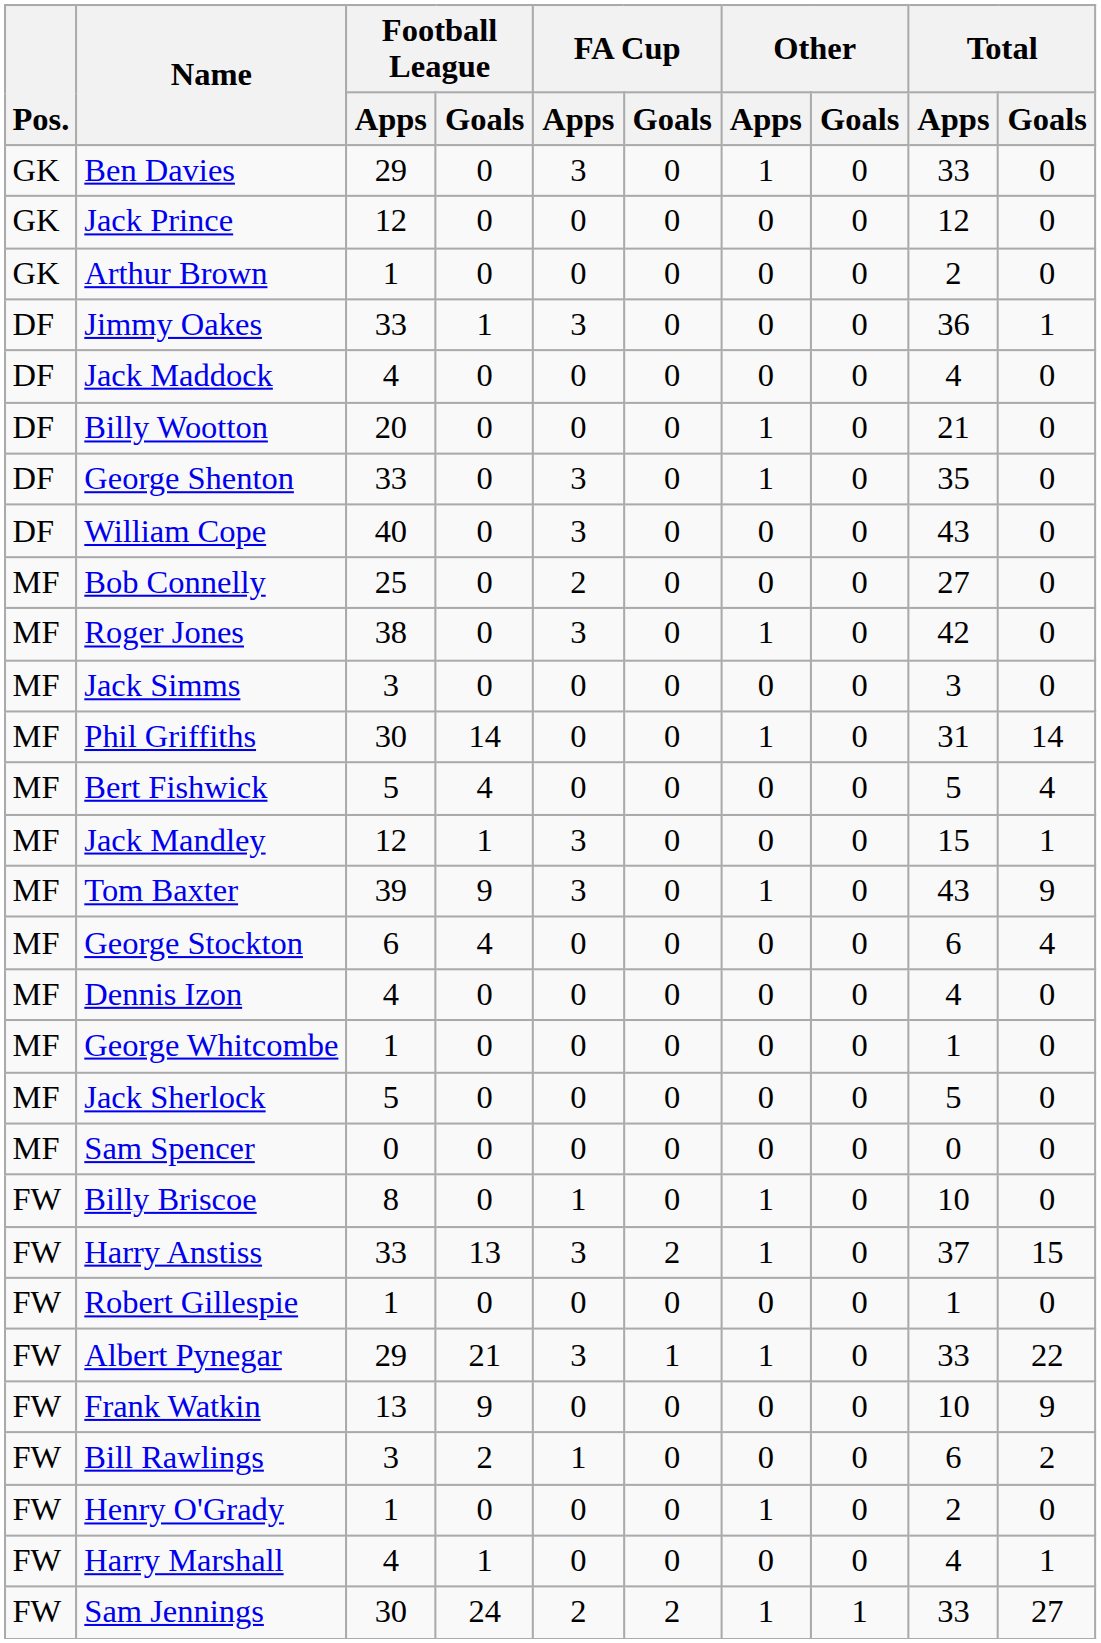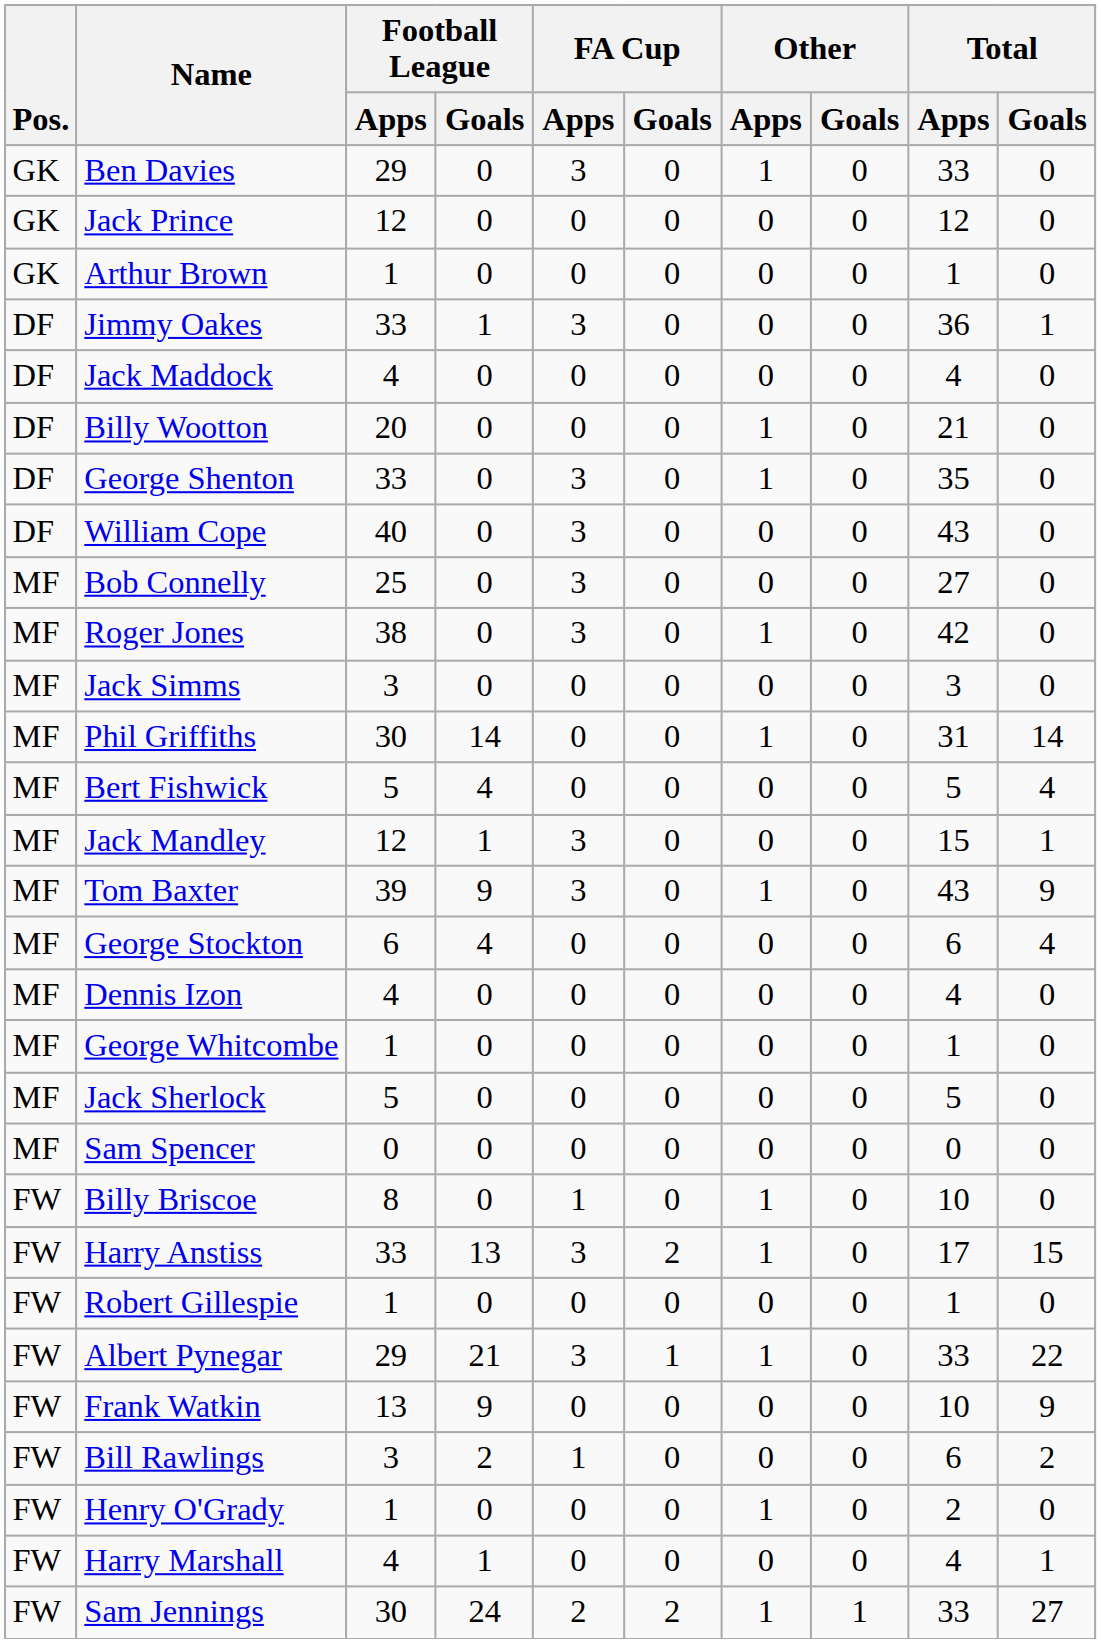 <table class="wikitable" style="text-align:center">
 <tr>
 <th rowspan="2" valign="bottom">Pos.</th>
 <th rowspan="2">Name</th>
 <th colspan="2" width="85">Football League</th>
 <th colspan="2" width="85">FA Cup</th>
 <th colspan="2" width="85">Other</th>
 <th colspan="2" width="85">Total</th>
 </tr>
 <tr>
 <th>Apps</th>
 <th>Goals</th>
 <th>Apps</th>
 <th>Goals</th>
 <th>Apps</th>
 <th>Goals</th>
 <th>Apps</th>
 <th>Goals</th>
 </tr>
 <tr>
 <td align="left">GK</td>
 <td align="left"> <a href='#'>Ben Davies</a></td>
 <td>29</td>
 <td>0</td>
 <td>3</td>
 <td>0</td>
 <td>1</td>
 <td>0</td>
 <td>33</td>
 <td>0</td>
 </tr>
 <tr>
 <td align="left">GK</td>
 <td align="left"> <a href='#'>Jack Prince</a></td>
 <td>12</td>
 <td>0</td>
 <td>0</td>
 <td>0</td>
 <td>0</td>
 <td>0</td>
 <td>12</td>
 <td>0</td>
 </tr>
 <tr>
 <td align="left">GK</td>
 <td align="left"> <a href='#'>Arthur Brown</a></td>
 <td>1</td>
 <td>0</td>
 <td>0</td>
 <td>0</td>
 <td>0</td>
 <td>0</td>
-<td>2</td>
+<td>1</td>
 <td>0</td>
 </tr>
 <tr>
 <td align="left">DF</td>
 <td align="left"> <a href='#'>Jimmy Oakes</a></td>
 <td>33</td>
 <td>1</td>
 <td>3</td>
 <td>0</td>
 <td>0</td>
 <td>0</td>
 <td>36</td>
 <td>1</td>
 </tr>
 <tr>
 <td align="left">DF</td>
 <td align="left"> <a href='#'>Jack Maddock</a></td>
 <td>4</td>
 <td>0</td>
 <td>0</td>
 <td>0</td>
 <td>0</td>
 <td>0</td>
 <td>4</td>
 <td>0</td>
 </tr>
 <tr>
 <td align="left">DF</td>
 <td align="left"> <a href='#'>Billy Wootton</a></td>
 <td>20</td>
 <td>0</td>
 <td>0</td>
 <td>0</td>
 <td>1</td>
 <td>0</td>
 <td>21</td>
 <td>0</td>
 </tr>
 <tr>
 <td align="left">DF</td>
 <td align="left"> <a href='#'>George Shenton</a></td>
 <td>33</td>
 <td>0</td>
 <td>3</td>
 <td>0</td>
 <td>1</td>
 <td>0</td>
 <td>35</td>
 <td>0</td>
 </tr>
 <tr>
 <td align="left">DF</td>
 <td align="left"> <a href='#'>William Cope</a></td>
 <td>40</td>
 <td>0</td>
 <td>3</td>
 <td>0</td>
 <td>0</td>
 <td>0</td>
 <td>43</td>
 <td>0</td>
 </tr>
 <tr>
 <td align="left">MF</td>
 <td align="left"> <a href='#'>Bob Connelly</a></td>
 <td>25</td>
 <td>0</td>
-<td>2</td>
+<td>3</td>
 <td>0</td>
 <td>0</td>
 <td>0</td>
 <td>27</td>
 <td>0</td>
 </tr>
 <tr>
 <td align="left">MF</td>
 <td align="left"> <a href='#'>Roger Jones</a></td>
 <td>38</td>
 <td>0</td>
 <td>3</td>
 <td>0</td>
 <td>1</td>
 <td>0</td>
 <td>42</td>
 <td>0</td>
 </tr>
 <tr>
 <td align="left">MF</td>
 <td align="left"> <a href='#'>Jack Simms</a></td>
 <td>3</td>
 <td>0</td>
 <td>0</td>
 <td>0</td>
 <td>0</td>
 <td>0</td>
 <td>3</td>
 <td>0</td>
 </tr>
 <tr>
 <td align="left">MF</td>
 <td align="left"> <a href='#'>Phil Griffiths</a></td>
 <td>30</td>
 <td>14</td>
 <td>0</td>
 <td>0</td>
 <td>1</td>
 <td>0</td>
 <td>31</td>
 <td>14</td>
 </tr>
 <tr>
 <td align="left">MF</td>
 <td align="left"> <a href='#'>Bert Fishwick</a></td>
 <td>5</td>
 <td>4</td>
 <td>0</td>
 <td>0</td>
 <td>0</td>
 <td>0</td>
 <td>5</td>
 <td>4</td>
 </tr>
 <tr>
 <td align="left">MF</td>
 <td align="left"> <a href='#'>Jack Mandley</a></td>
 <td>12</td>
 <td>1</td>
 <td>3</td>
 <td>0</td>
 <td>0</td>
 <td>0</td>
 <td>15</td>
 <td>1</td>
 </tr>
 <tr>
 <td align="left">MF</td>
 <td align="left"> <a href='#'>Tom Baxter</a></td>
 <td>39</td>
 <td>9</td>
 <td>3</td>
 <td>0</td>
 <td>1</td>
 <td>0</td>
 <td>43</td>
 <td>9</td>
 </tr>
 <tr>
 <td align="left">MF</td>
 <td align="left"> <a href='#'>George Stockton</a></td>
 <td>6</td>
 <td>4</td>
 <td>0</td>
 <td>0</td>
 <td>0</td>
 <td>0</td>
 <td>6</td>
 <td>4</td>
 </tr>
 <tr>
 <td align="left">MF</td>
 <td align="left"> <a href='#'>Dennis Izon</a></td>
 <td>4</td>
 <td>0</td>
 <td>0</td>
 <td>0</td>
 <td>0</td>
 <td>0</td>
 <td>4</td>
 <td>0</td>
 </tr>
 <tr>
 <td align="left">MF</td>
 <td align="left"> <a href='#'>George Whitcombe</a></td>
 <td>1</td>
 <td>0</td>
 <td>0</td>
 <td>0</td>
 <td>0</td>
 <td>0</td>
 <td>1</td>
 <td>0</td>
 </tr>
 <tr>
 <td align="left">MF</td>
 <td align="left"> <a href='#'>Jack Sherlock</a></td>
 <td>5</td>
 <td>0</td>
 <td>0</td>
 <td>0</td>
 <td>0</td>
 <td>0</td>
 <td>5</td>
 <td>0</td>
 </tr>
 <tr>
 <td align="left">MF</td>
 <td align="left"> <a href='#'>Sam Spencer</a></td>
 <td>0</td>
 <td>0</td>
 <td>0</td>
 <td>0</td>
 <td>0</td>
 <td>0</td>
 <td>0</td>
 <td>0</td>
 </tr>
 <tr>
 <td align="left">FW</td>
 <td align="left"> <a href='#'>Billy Briscoe</a></td>
 <td>8</td>
 <td>0</td>
 <td>1</td>
 <td>0</td>
 <td>1</td>
 <td>0</td>
 <td>10</td>
 <td>0</td>
 </tr>
 <tr>
 <td align="left">FW</td>
 <td align="left"> <a href='#'>Harry Anstiss</a></td>
 <td>33</td>
 <td>13</td>
 <td>3</td>
 <td>2</td>
 <td>1</td>
 <td>0</td>
-<td>37</td>
+<td>17</td>
 <td>15</td>
 </tr>
 <tr>
 <td align="left">FW</td>
 <td align="left"> <a href='#'>Robert Gillespie</a></td>
 <td>1</td>
 <td>0</td>
 <td>0</td>
 <td>0</td>
 <td>0</td>
 <td>0</td>
 <td>1</td>
 <td>0</td>
 </tr>
 <tr>
 <td align="left">FW</td>
 <td align="left"> <a href='#'>Albert Pynegar</a></td>
 <td>29</td>
 <td>21</td>
 <td>3</td>
 <td>1</td>
 <td>1</td>
 <td>0</td>
 <td>33</td>
 <td>22</td>
 </tr>
 <tr>
 <td align="left">FW</td>
 <td align="left"> <a href='#'>Frank Watkin</a></td>
 <td>13</td>
 <td>9</td>
 <td>0</td>
 <td>0</td>
 <td>0</td>
 <td>0</td>
 <td>10</td>
 <td>9</td>
 </tr>
 <tr>
 <td align="left">FW</td>
 <td align="left"> <a href='#'>Bill Rawlings</a></td>
 <td>3</td>
 <td>2</td>
 <td>1</td>
 <td>0</td>
 <td>0</td>
 <td>0</td>
 <td>6</td>
 <td>2</td>
 </tr>
 <tr>
 <td align="left">FW</td>
 <td align="left"> <a href='#'>Henry O'Grady</a></td>
 <td>1</td>
 <td>0</td>
 <td>0</td>
 <td>0</td>
 <td>1</td>
 <td>0</td>
 <td>2</td>
 <td>0</td>
 </tr>
 <tr>
 <td align="left">FW</td>
 <td align="left"> <a href='#'>Harry Marshall</a></td>
 <td>4</td>
 <td>1</td>
 <td>0</td>
 <td>0</td>
 <td>0</td>
 <td>0</td>
 <td>4</td>
 <td>1</td>
 </tr>
 <tr>
 <td align="left">FW</td>
 <td align="left"> <a href='#'>Sam Jennings</a></td>
 <td>30</td>
 <td>24</td>
 <td>2</td>
 <td>2</td>
 <td>1</td>
 <td>1</td>
 <td>33</td>
 <td>27</td>
 </tr>
 <tr>
 </tr>
 </table>
